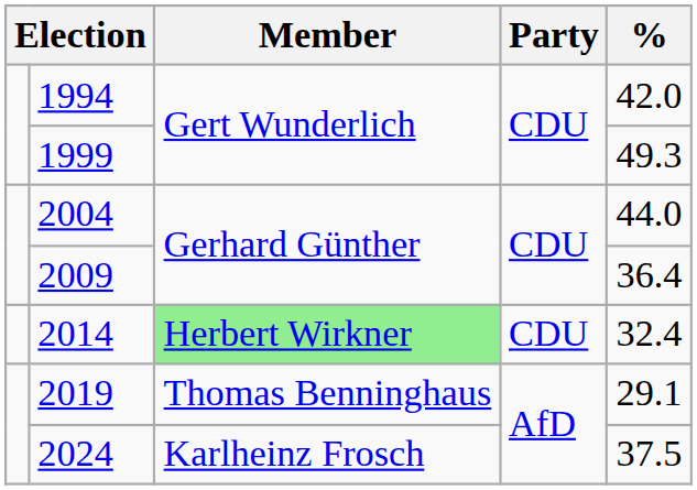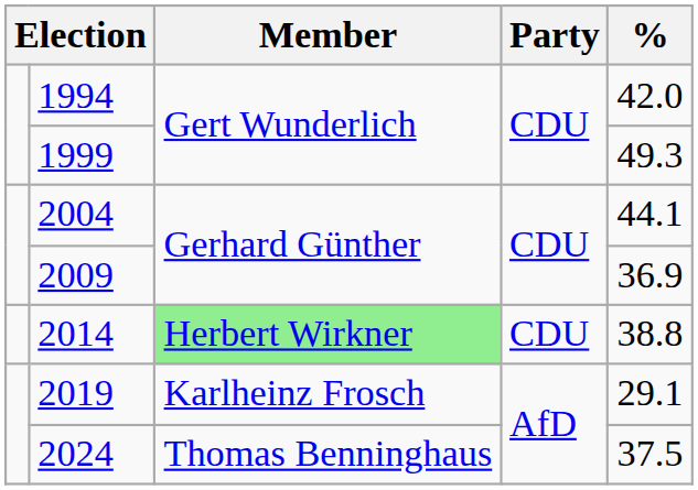 <table class=wikitable>
 <tr>
 <th colspan=2>Election</th>
 <th>Member</th>
 <th>Party</th>
 <th>%</th>
 </tr>
 <tr>
 <td rowspan=2 bgcolor=></td>
 <td><a href='#'>1994</a></td>
 <td rowspan=2><a href='#'>Gert Wunderlich</a></td>
 <td rowspan=2><a href='#'>CDU</a></td>
 <td align=right>42.0</td>
 </tr>
 <tr>
 <td><a href='#'>1999</a></td>
 <td align=right>49.3</td>
 </tr>
 <tr>
 <td rowspan=2 bgcolor=></td>
 <td><a href='#'>2004</a></td>
 <td rowspan=2><a href='#'>Gerhard Günther</a></td>
 <td rowspan=2><a href='#'>CDU</a></td>
-<td align=right>44.0</td>
+<td align=right>44.1</td>
 </tr>
 <tr>
 <td><a href='#'>2009</a></td>
-<td align=right>36.4</td>
+<td align=right>36.9</td>
 </tr>
 <tr>
 <td bgcolor=></td>
 <td><a href='#'>2014</a></td>
 <td style="background: lightgreen;"><a href='#'>Herbert Wirkner</a></td>
 <td><a href='#'>CDU</a></td>
-<td align=right>32.4</td>
+<td align=right>38.8</td>
 </tr>
 <tr>
 <td rowspan=2 bgcolor=></td>
 <td><a href='#'>2019</a></td>
-<td><a href='#'>Thomas Benninghaus</a></td>
+<td><a href='#'>Karlheinz Frosch</a></td>
 <td rowspan=2><a href='#'>AfD</a></td>
 <td align=right>29.1</td>
 </tr>
 <tr>
 <td><a href='#'>2024</a></td>
-<td><a href='#'>Karlheinz Frosch</a></td>
+<td><a href='#'>Thomas Benninghaus</a></td>
 <td align=right>37.5</td>
 </tr>
 </table>
